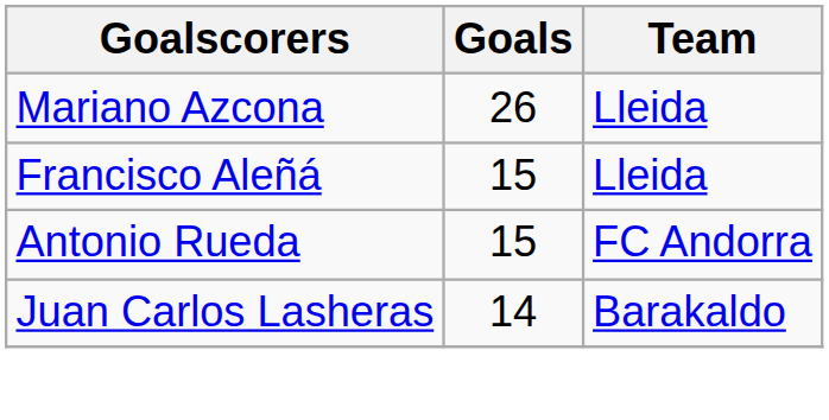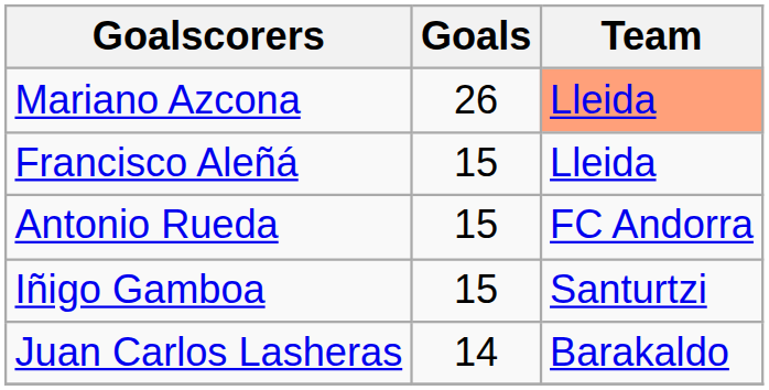 <table class="wikitable sortable">
 <tr>
 <th>Goalscorers</th>
 <th>Goals</th>
 <th>Team</th>
 </tr>
 <tr>
 <td> <a href='#'>Mariano Azcona</a></td>
 <td style="text-align:center;">26</td>
-<td><a href='#'>Lleida</a></td>
+<td style="background: lightsalmon;"><a href='#'>Lleida</a></td>
 </tr>
 <tr>
 <td> <a href='#'>Francisco Aleñá</a></td>
 <td style="text-align:center;">15</td>
 <td><a href='#'>Lleida</a></td>
 </tr>
 <tr>
 <td> <a href='#'>Antonio Rueda</a></td>
 <td style="text-align:center;">15</td>
 <td><a href='#'>FC Andorra</a></td>
 </tr>
 <tr>
+<td> <a href='#'>Iñigo Gamboa</a></td>
+<td style="text-align:center;">15</td>
+<td><a href='#'>Santurtzi</a></td>
+</tr>
+<tr>
 <td> <a href='#'>Juan Carlos Lasheras</a></td>
 <td style="text-align:center;">14</td>
 <td><a href='#'>Barakaldo</a></td>
 </tr>
 <tr>
 </tr>
 </table>
